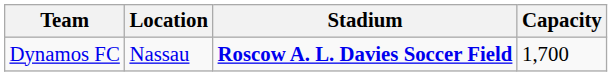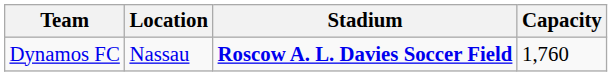 <table class="wikitable sortable">
 <tr>
 <th>Team</th>
 <th>Location</th>
 <th>Stadium</th>
 <th>Capacity</th>
 </tr>
 <tr>
 <td><a href='#'>Dynamos FC</a></td>
 <td><a href='#'>Nassau</a></td>
 <td><strong><a href='#'>Roscow A. L. Davies Soccer Field</a></strong></td>
-<td>1,700</td>
+<td>1,760</td>
 </tr>
 </table>
